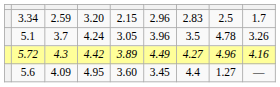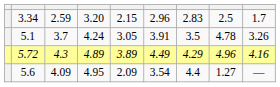 <table class="wikitable" style="float:left; margin-top:0; margin-right:1em; text-align:center; font-size:10pt; line-height:11pt; width:25%;">
 <tr>
 <th></th>
 <th></th>
 <th></th>
 <th></th>
 <th></th>
 <th></th>
 <th></th>
 <th></th>
 <th></th>
 </tr>
 <tr>
 <th scope="row"></th>
 <td>3.34</td>
 <td>2.59</td>
 <td>3.20</td>
 <td>2.15</td>
 <td>2.96</td>
 <td>2.83</td>
 <td>2.5</td>
 <td>1.7</td>
 </tr>
 <tr>
 <th scope="row"></th>
 <td>5.1</td>
 <td>3.7</td>
 <td>4.24</td>
 <td>3.05</td>
-<td>3.96</td>
+<td>3.91</td>
 <td>3.5</td>
 <td>4.78</td>
 <td>3.26</td>
 </tr>
 <tr>
 <th scope="row" style="background:#ff9;"><strong><em></em></strong></th>
 <td style="background:#ff9;"><em>5.72</em></td>
 <td style="background:#ff9;"><em>4.3</em></td>
-<td style="background:#ff9;"><em>4.42</em></td>
+<td style="background:#ff9;"><em>4.89</em></td>
 <td style="background:#ff9;"><em>3.89</em></td>
 <td style="background:#ff9;"><em>4.49</em></td>
-<td style="background:#ff9;"><em>4.27</em></td>
+<td style="background:#ff9;"><em>4.29</em></td>
 <td style="background:#ff9;"><em>4.96</em></td>
 <td style="background:#ff9;"><em>4.16</em></td>
 </tr>
 <tr>
 <th scope="row"></th>
 <td>5.6</td>
 <td>4.09</td>
 <td>4.95</td>
-<td>3.60</td>
-<td>3.45</td>
+<td>2.09</td>
+<td>3.54</td>
 <td>4.4</td>
 <td>1.27</td>
 <td>—</td>
 </tr>
 </table>
